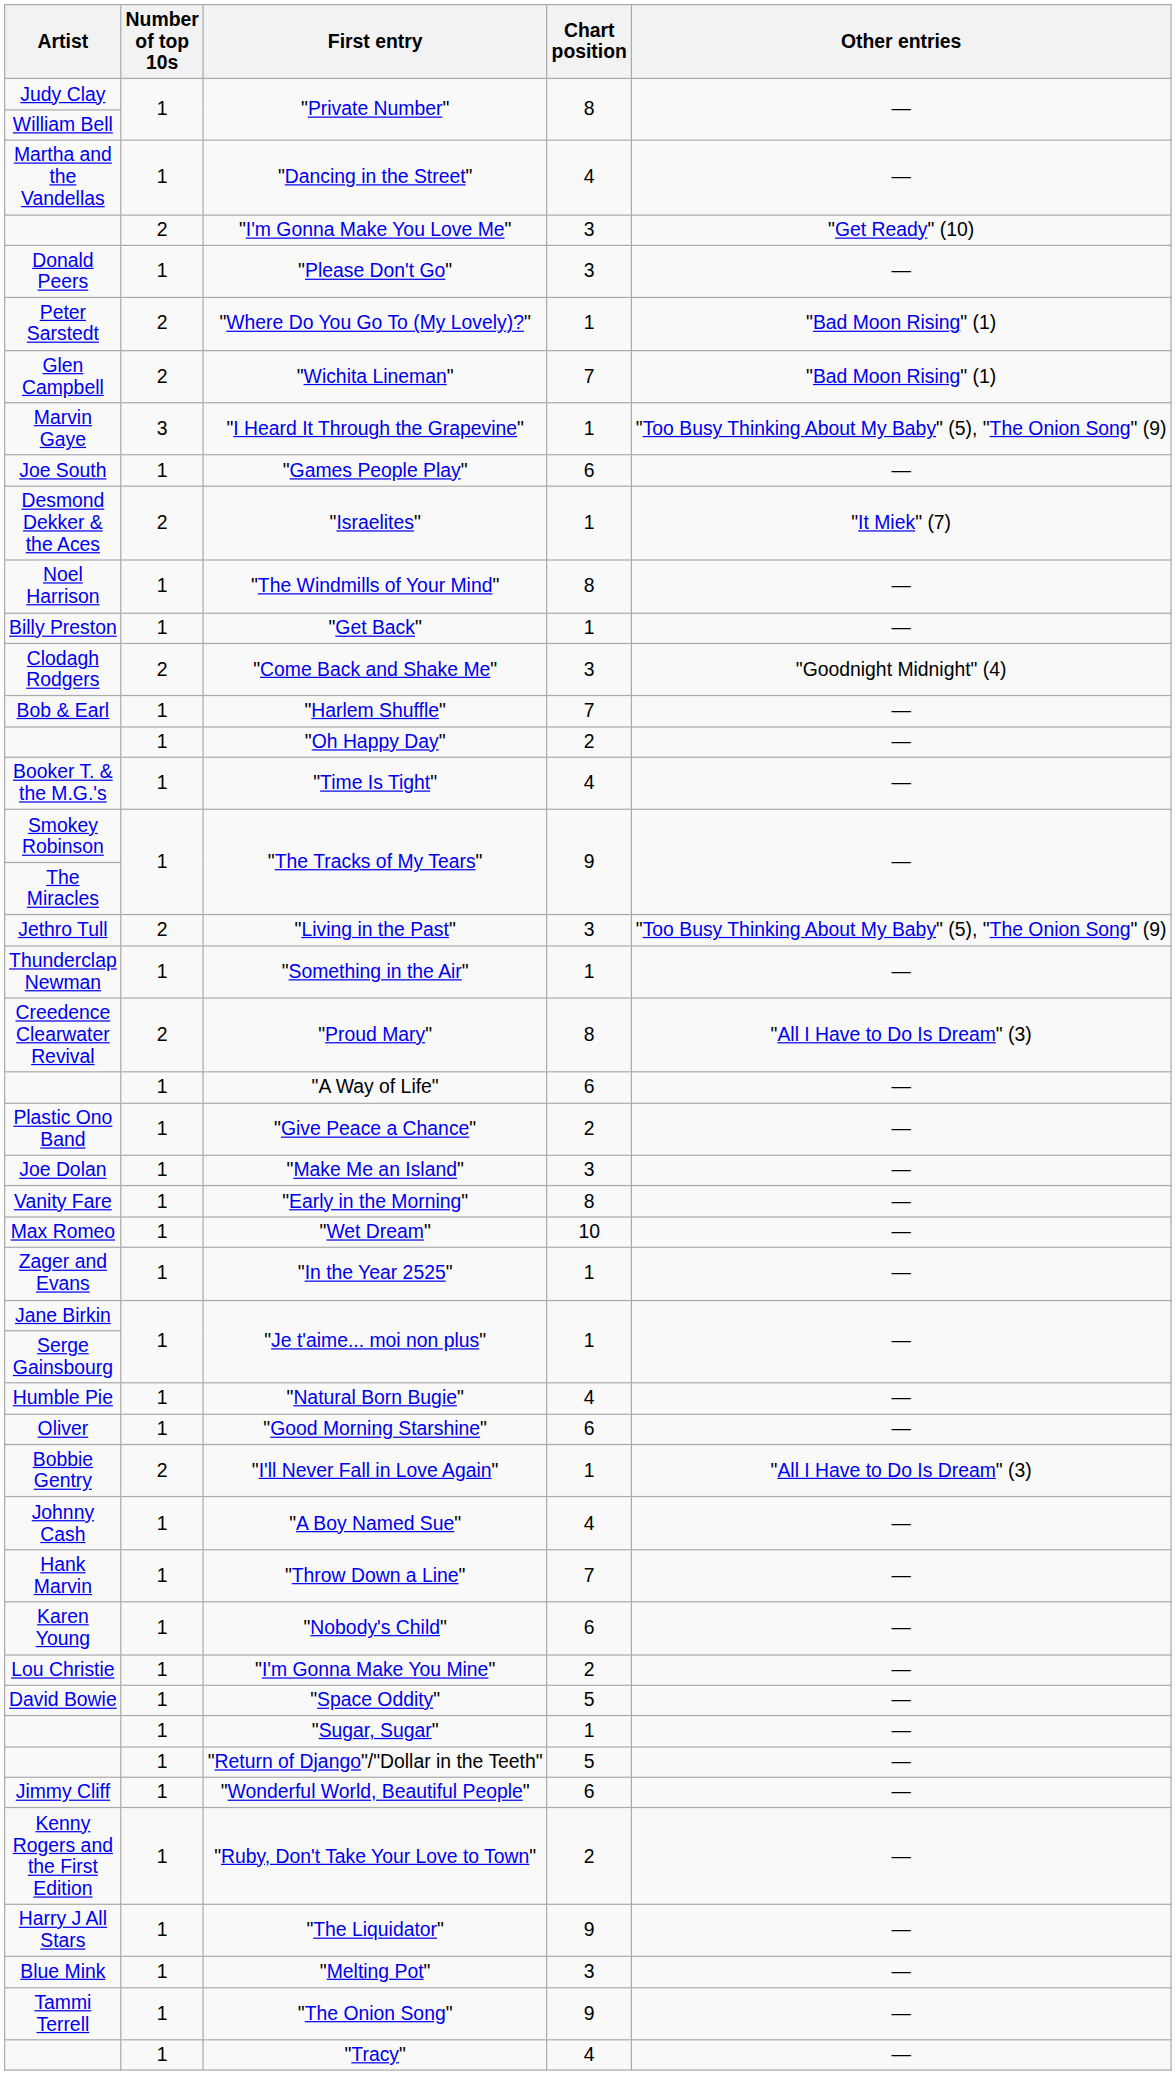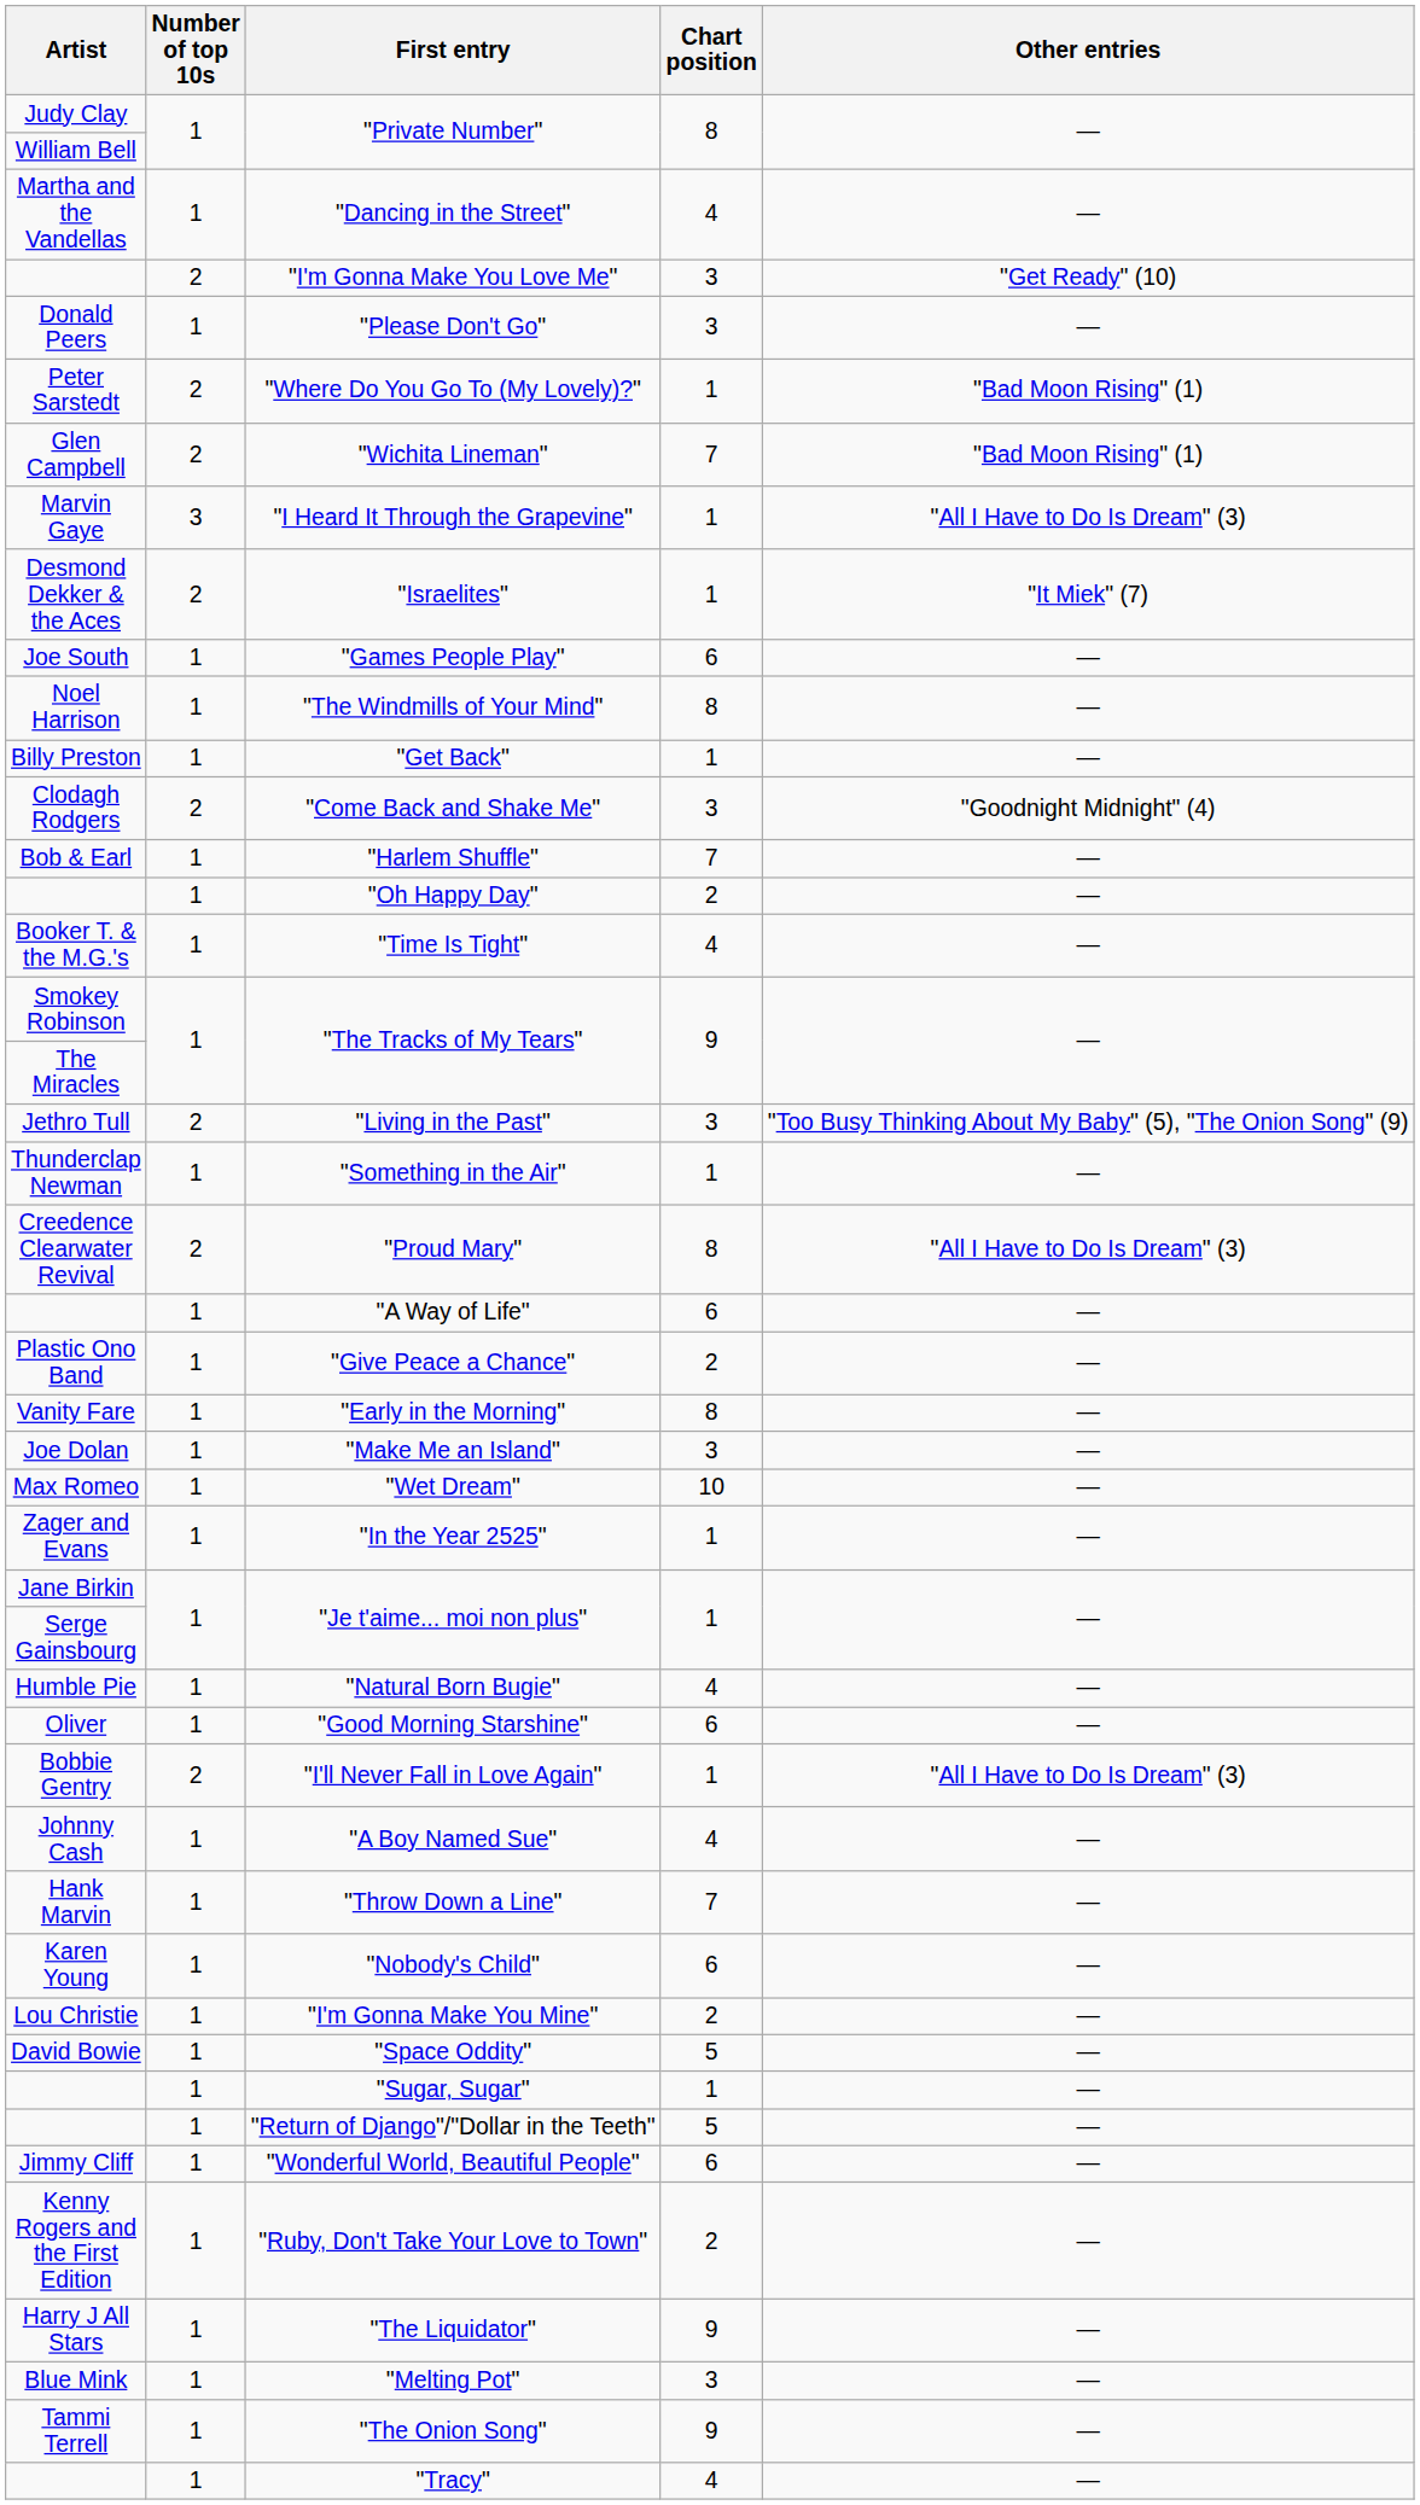 <table class="wikitable sortable mw-collapsible mw-collapsed" style="text-align: center;">
 <tr>
 <th scope="col" style="width:55px;">Artist</th>
 <th scope="col" style="width:55px;" data-sort-type="number">Number of top 10s</th>
 <th scope="col" style="text-align:center;">First entry</th>
 <th scope="col" style="width:55px;" data-sort-type="number">Chart position</th>
 <th scope="col" style="text-align:center;">Other entries</th>
 </tr>
 <tr>
 <td><a href='#'>Judy Clay</a></td>
 <td rowspan="2">1</td>
 <td rowspan="2">"<a href='#'>Private Number</a>"</td>
 <td rowspan="2">8</td>
 <td rowspan="2">—</td>
 </tr>
 <tr>
 <td><a href='#'>William Bell</a></td>
 </tr>
 <tr>
 <td><a href='#'>Martha and the Vandellas</a></td>
 <td>1</td>
 <td>"<a href='#'>Dancing in the Street</a>"</td>
 <td>4</td>
 <td>—</td>
 </tr>
 <tr>
 <td></td>
 <td>2</td>
 <td>"<a href='#'>I'm Gonna Make You Love Me</a>"</td>
 <td>3</td>
 <td>"<a href='#'>Get Ready</a>" (10)</td>
 </tr>
 <tr>
 <td><a href='#'>Donald Peers</a></td>
 <td>1</td>
 <td>"<a href='#'>Please Don't Go</a>"</td>
 <td>3</td>
 <td>—</td>
 </tr>
 <tr>
 <td><a href='#'>Peter Sarstedt</a></td>
 <td>2</td>
 <td>"<a href='#'>Where Do You Go To (My Lovely)?</a>"</td>
 <td>1</td>
 <td>"<a href='#'>Bad Moon Rising</a>" (1)</td>
 </tr>
 <tr>
 <td><a href='#'>Glen Campbell</a></td>
 <td>2</td>
 <td>"<a href='#'>Wichita Lineman</a>"</td>
 <td>7</td>
 <td>"<a href='#'>Bad Moon Rising</a>" (1)</td>
 </tr>
 <tr>
 <td><a href='#'>Marvin Gaye</a></td>
 <td>3</td>
 <td>"<a href='#'>I Heard It Through the Grapevine</a>"</td>
 <td>1</td>
-<td>"<a href='#'>Too Busy Thinking About My Baby</a>" (5), "<a href='#'>The Onion Song</a>" (9)</td>
+<td>"<a href='#'>All I Have to Do Is Dream</a>" (3) </td>
+</tr>
+<tr>
+<td><a href='#'>Desmond Dekker & the Aces</a></td>
+<td>2</td>
+<td>"<a href='#'>Israelites</a>"</td>
+<td>1</td>
+<td>"<a href='#'>It Miek</a>" (7)</td>
 </tr>
 <tr>
 <td><a href='#'>Joe South</a></td>
 <td>1</td>
 <td>"<a href='#'>Games People Play</a>"</td>
 <td>6</td>
 <td>—</td>
-</tr>
-<tr>
-<td><a href='#'>Desmond Dekker & the Aces</a></td>
-<td>2</td>
-<td>"<a href='#'>Israelites</a>"</td>
-<td>1</td>
-<td>"<a href='#'>It Miek</a>" (7)</td>
 </tr>
 <tr>
 <td><a href='#'>Noel Harrison</a></td>
 <td>1</td>
 <td>"<a href='#'>The Windmills of Your Mind</a>"</td>
 <td>8</td>
 <td>—</td>
 </tr>
 <tr>
 <td><a href='#'>Billy Preston</a></td>
 <td>1</td>
 <td>"<a href='#'>Get Back</a>"</td>
 <td>1</td>
 <td>—</td>
 </tr>
 <tr>
 <td><a href='#'>Clodagh Rodgers</a></td>
 <td>2</td>
 <td>"<a href='#'>Come Back and Shake Me</a>"</td>
 <td>3</td>
 <td>"Goodnight Midnight" (4)</td>
 </tr>
 <tr>
 <td><a href='#'>Bob & Earl</a></td>
 <td>1</td>
 <td>"<a href='#'>Harlem Shuffle</a>"</td>
 <td>7</td>
 <td>—</td>
 </tr>
 <tr>
 <td></td>
 <td>1</td>
 <td>"<a href='#'>Oh Happy Day</a>"</td>
 <td>2</td>
 <td>—</td>
 </tr>
 <tr>
 <td><a href='#'>Booker T. & the M.G.'s</a></td>
 <td>1</td>
 <td>"<a href='#'>Time Is Tight</a>"</td>
 <td>4</td>
 <td>—</td>
 </tr>
 <tr>
 <td><a href='#'>Smokey Robinson</a></td>
 <td rowspan="2">1</td>
 <td rowspan="2">"<a href='#'>The Tracks of My Tears</a>"</td>
 <td rowspan="2">9</td>
 <td rowspan="2">—</td>
 </tr>
 <tr>
 <td><a href='#'>The Miracles</a></td>
 </tr>
 <tr>
 <td><a href='#'>Jethro Tull</a></td>
 <td>2</td>
 <td>"<a href='#'>Living in the Past</a>"</td>
 <td>3</td>
 <td>"<a href='#'>Too Busy Thinking About My Baby</a>" (5), "<a href='#'>The Onion Song</a>" (9)</td>
 </tr>
 <tr>
 <td><a href='#'>Thunderclap Newman</a></td>
 <td>1</td>
 <td>"<a href='#'>Something in the Air</a>"</td>
 <td>1</td>
 <td>—</td>
 </tr>
 <tr>
 <td><a href='#'>Creedence Clearwater Revival</a></td>
 <td>2</td>
 <td>"<a href='#'>Proud Mary</a>"</td>
 <td>8</td>
 <td>"<a href='#'>All I Have to Do Is Dream</a>" (3) </td>
 </tr>
 <tr>
 <td></td>
 <td>1</td>
 <td>"A Way of Life"</td>
 <td>6</td>
 <td>—</td>
 </tr>
 <tr>
 <td><a href='#'>Plastic Ono Band</a></td>
 <td>1</td>
 <td>"<a href='#'>Give Peace a Chance</a>"</td>
 <td>2</td>
 <td>—</td>
 </tr>
 <tr>
+<td><a href='#'>Vanity Fare</a></td>
+<td>1</td>
+<td>"<a href='#'>Early in the Morning</a>"</td>
+<td>8</td>
+<td>—</td>
+</tr>
+<tr>
 <td><a href='#'>Joe Dolan</a></td>
 <td>1</td>
 <td>"<a href='#'>Make Me an Island</a>"</td>
 <td>3</td>
-<td>—</td>
-</tr>
-<tr>
-<td><a href='#'>Vanity Fare</a></td>
-<td>1</td>
-<td>"<a href='#'>Early in the Morning</a>"</td>
-<td>8</td>
 <td>—</td>
 </tr>
 <tr>
 <td><a href='#'>Max Romeo</a></td>
 <td>1</td>
 <td>"<a href='#'>Wet Dream</a>"</td>
 <td>10</td>
 <td>—</td>
 </tr>
 <tr>
 <td><a href='#'>Zager and Evans</a></td>
 <td>1</td>
 <td>"<a href='#'>In the Year 2525</a>"</td>
 <td>1</td>
 <td>—</td>
 </tr>
 <tr>
 <td><a href='#'>Jane Birkin</a></td>
 <td rowspan="2">1</td>
 <td rowspan="2">"<a href='#'>Je t'aime... moi non plus</a>"</td>
 <td rowspan="2">1</td>
 <td rowspan="2">—</td>
 </tr>
 <tr>
 <td><a href='#'>Serge Gainsbourg</a></td>
 </tr>
 <tr>
 <td><a href='#'>Humble Pie</a></td>
 <td>1</td>
 <td>"<a href='#'>Natural Born Bugie</a>"</td>
 <td>4</td>
 <td>—</td>
 </tr>
 <tr>
 <td><a href='#'>Oliver</a></td>
 <td>1</td>
 <td>"<a href='#'>Good Morning Starshine</a>"</td>
 <td>6</td>
 <td>—</td>
 </tr>
 <tr>
 <td><a href='#'>Bobbie Gentry</a></td>
 <td>2</td>
 <td>"<a href='#'>I'll Never Fall in Love Again</a>"</td>
 <td>1</td>
 <td>"<a href='#'>All I Have to Do Is Dream</a>" (3) </td>
 </tr>
 <tr>
 <td><a href='#'>Johnny Cash</a></td>
 <td>1</td>
 <td>"<a href='#'>A Boy Named Sue</a>"</td>
 <td>4</td>
 <td>—</td>
 </tr>
 <tr>
 <td><a href='#'>Hank Marvin</a></td>
 <td>1</td>
 <td>"<a href='#'>Throw Down a Line</a>"</td>
 <td>7</td>
 <td>—</td>
 </tr>
 <tr>
 <td><a href='#'>Karen Young</a></td>
 <td>1</td>
 <td>"<a href='#'>Nobody's Child</a>"</td>
 <td>6</td>
 <td>—</td>
 </tr>
 <tr>
 <td><a href='#'>Lou Christie</a></td>
 <td>1</td>
 <td>"<a href='#'>I'm Gonna Make You Mine</a>"</td>
 <td>2</td>
 <td>—</td>
 </tr>
 <tr>
 <td><a href='#'>David Bowie</a></td>
 <td>1</td>
 <td>"<a href='#'>Space Oddity</a>"</td>
 <td>5</td>
 <td>—</td>
 </tr>
 <tr>
 <td></td>
 <td>1</td>
 <td>"<a href='#'>Sugar, Sugar</a>"</td>
 <td>1</td>
 <td>—</td>
 </tr>
 <tr>
 <td></td>
 <td>1</td>
 <td>"<a href='#'>Return of Django</a>"/"Dollar in the Teeth"</td>
 <td>5</td>
 <td>—</td>
 </tr>
 <tr>
 <td><a href='#'>Jimmy Cliff</a></td>
 <td>1</td>
 <td>"<a href='#'>Wonderful World, Beautiful People</a>"</td>
 <td>6</td>
 <td>—</td>
 </tr>
 <tr>
 <td><a href='#'>Kenny Rogers and the First Edition</a></td>
 <td>1</td>
 <td>"<a href='#'>Ruby, Don't Take Your Love to Town</a>"</td>
 <td>2</td>
 <td>—</td>
 </tr>
 <tr>
 <td><a href='#'>Harry J All Stars</a></td>
 <td>1</td>
 <td>"<a href='#'>The Liquidator</a>"</td>
 <td>9</td>
 <td>—</td>
 </tr>
 <tr>
 <td><a href='#'>Blue Mink</a></td>
 <td>1</td>
 <td>"<a href='#'>Melting Pot</a>" </td>
 <td>3</td>
 <td>—</td>
 </tr>
 <tr>
 <td><a href='#'>Tammi Terrell</a></td>
 <td>1</td>
 <td>"<a href='#'>The Onion Song</a>"</td>
 <td>9</td>
 <td>—</td>
 </tr>
 <tr>
 <td></td>
 <td>1</td>
 <td>"<a href='#'>Tracy</a>" </td>
 <td>4</td>
 <td>—</td>
 </tr>
 </table>
